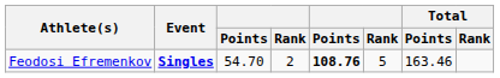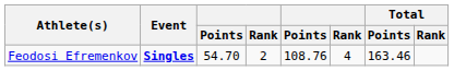 <table class="wikitable" style="font-size:90%; text-align:center;">
 <tr>
 <th rowspan=2>Athlete(s)</th>
 <th rowspan=2>Event</th>
 <th colspan=2></th>
 <th colspan=2></th>
 <th colspan=2>Total</th>
 </tr>
 <tr>
 <th>Points</th>
 <th>Rank</th>
 <th>Points</th>
 <th>Rank</th>
 <th>Points</th>
 <th>Rank</th>
 </tr>
 <tr>
 <td align=left><a href='#'>Feodosi Efremenkov</a></td>
 <td align=left><strong><a href='#'>Singles</a></strong></td>
 <td>54.70</td>
 <td>2</td>
-<td><strong>108.76</strong></td>
-<td>5</td>
+<td>108.76</td>
+<td>4</td>
 <td>163.46</td>
 <td></td>
 </tr>
 </table>
